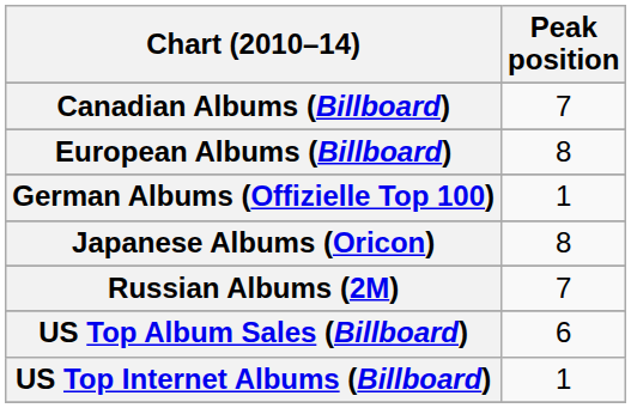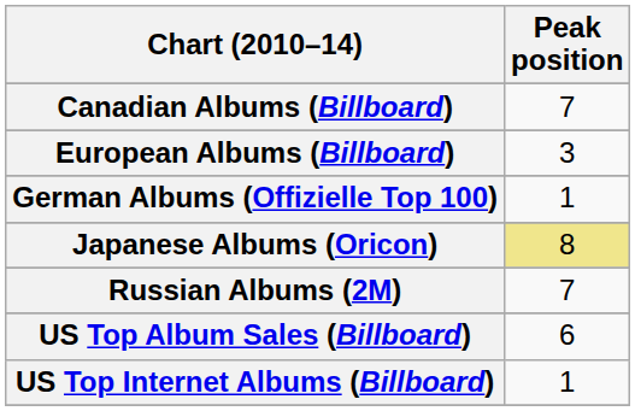 <table class="wikitable sortable plainrowheaders" style="text-align:center">
 <tr>
 <th>Chart (2010–14)</th>
 <th>Peak<br>position</th>
 </tr>
 <tr>
 </tr>
 <tr>
 </tr>
 <tr>
 </tr>
 <tr>
 </tr>
 <tr>
 <th scope="row">Canadian Albums (<a href='#'><em>Billboard</em></a>)</th>
 <td>7</td>
 </tr>
 <tr>
 </tr>
 <tr>
 </tr>
 <tr>
 </tr>
 <tr>
 </tr>
 <tr>
 <th scope="row">European Albums (<a href='#'><em>Billboard</em></a>)</th>
-<td>8</td>
+<td>3</td>
 </tr>
 <tr>
 </tr>
 <tr>
 </tr>
 <tr>
 <th scope="row">German Albums (<a href='#'>Offizielle Top 100</a>)</th>
 <td>1</td>
 </tr>
 <tr>
 </tr>
 <tr>
 </tr>
 <tr>
 </tr>
 <tr>
 </tr>
 <tr>
 <th scope="row">Japanese Albums (<a href='#'>Oricon</a>)</th>
-<td>8</td>
+<td style="background: khaki;">8</td>
 </tr>
 <tr>
 </tr>
 <tr>
 </tr>
 <tr>
 </tr>
 <tr>
 </tr>
 <tr>
 <th scope="row">Russian Albums (<a href='#'>2M</a>)</th>
 <td>7</td>
 </tr>
 <tr>
 </tr>
 <tr>
 </tr>
 <tr>
 </tr>
 <tr>
 </tr>
 <tr>
 </tr>
 <tr>
 </tr>
 <tr>
 </tr>
 <tr>
 <th scope="row">US <a href='#'>Top Album Sales</a> (<a href='#'><em>Billboard</em></a>)</th>
 <td>6</td>
 </tr>
 <tr>
 <th scope="row">US <a href='#'>Top Internet Albums</a> (<a href='#'><em>Billboard</em></a>)</th>
 <td>1</td>
 </tr>
 <tr>
 </tr>
 <tr>
 </tr>
 </table>
